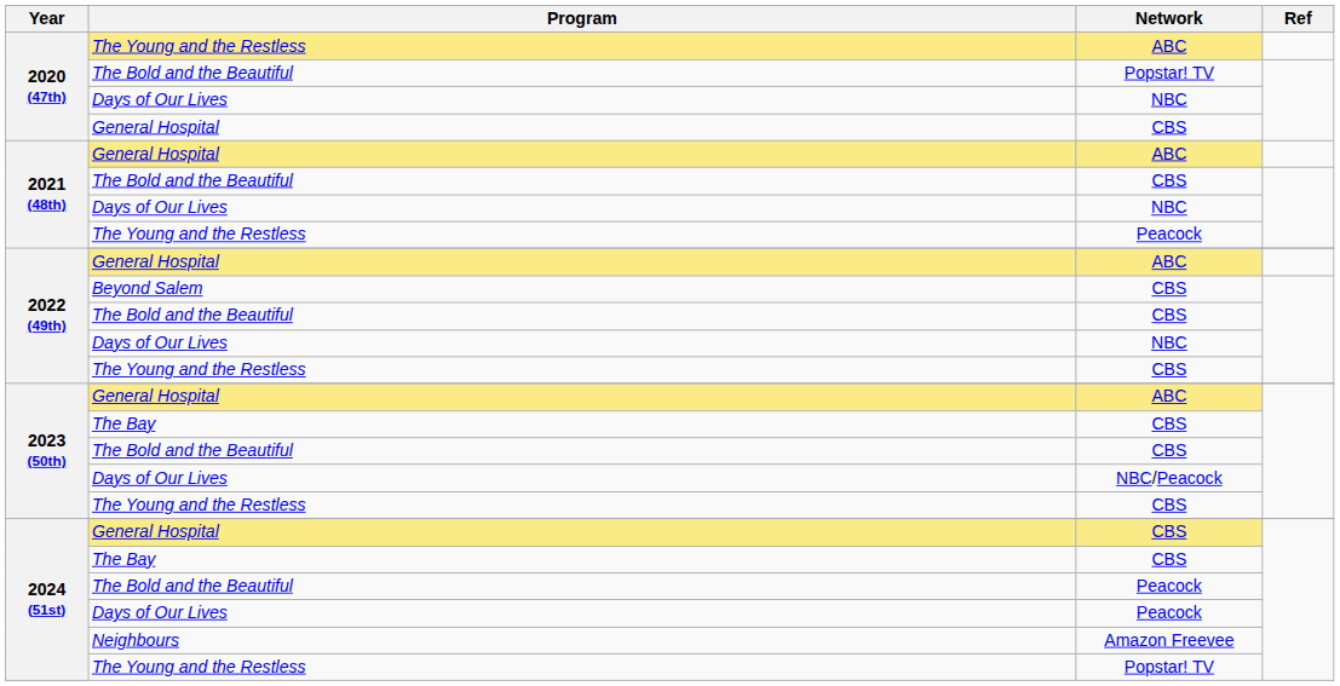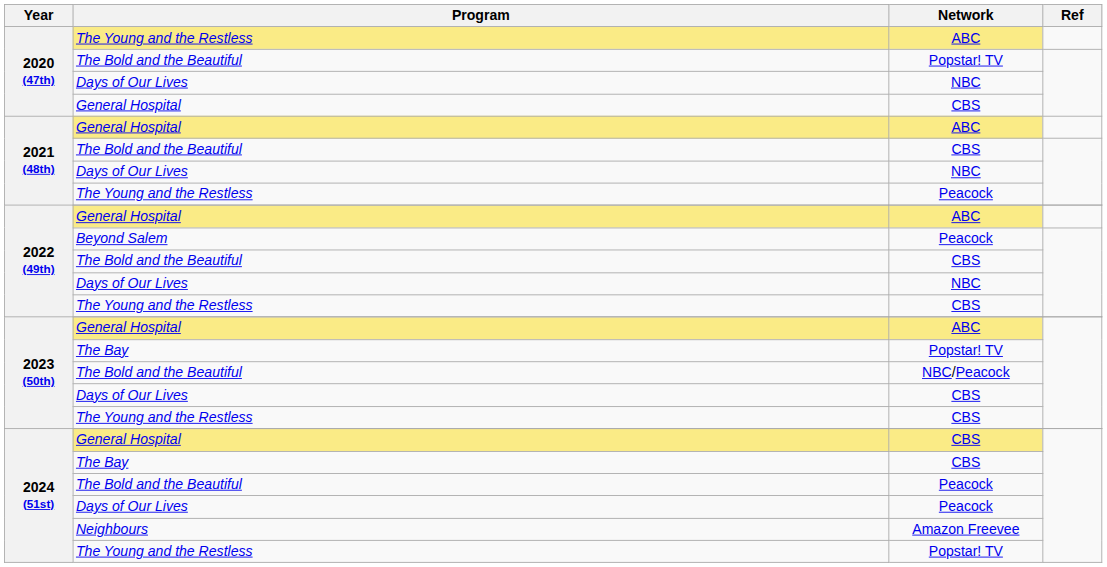 <table class="wikitable sortable" style="text-align:center;">
 <tr style="background:#bebebe;">
 <th scope="col" style="width:1%;">Year</th>
 <th scope="col" style="width:20%;">Program</th>
 <th scope="col" style="width:2%;">Network</th>
 <th scope="col" style="width:1%;" class="unsortable">Ref</th>
 </tr>
 <tr>
 <th scope="row" rowspan=4>2020<br><small><a href='#'>(47th)</a></small></th>
 <td style="background:#FAEB86;text-align:left;"><em><a href='#'>The Young and the Restless</a></em> </td>
 <td style=background:#FAEB86><a href='#'>ABC</a></td>
 <td></td>
 </tr>
 <tr>
 <td style="text-align:left"><em><a href='#'>The Bold and the Beautiful </a></em></td>
 <td><a href='#'>Popstar! TV</a></td>
 <td rowspan=3></td>
 </tr>
 <tr>
 <td style="text-align:left"><em><a href='#'>Days of Our Lives </a></em></td>
 <td><a href='#'>NBC</a></td>
 </tr>
 <tr>
 <td style="text-align:left"><em><a href='#'>General Hospital</a></em></td>
 <td><a href='#'>CBS</a></td>
 </tr>
 <tr>
 <th scope="row" rowspan=4>2021<br><small><a href='#'>(48th)</a></small></th>
 <td style="background:#FAEB86;text-align:left;"><em><a href='#'>General Hospital</a></em>  </td>
 <td style="background:#FAEB86"><a href='#'>ABC</a></td>
 <td></td>
 </tr>
 <tr>
 <td style="text-align:left"><em><a href='#'>The Bold and the Beautiful</a></em></td>
 <td><a href='#'>CBS</a></td>
 <td rowspan=3></td>
 </tr>
 <tr>
 <td style="text-align:left"><em><a href='#'>Days of Our Lives</a></em></td>
 <td><a href='#'>NBC</a></td>
 </tr>
 <tr>
 <td style="text-align:left"><em><a href='#'>The Young and the Restless</a></em></td>
 <td><a href='#'>Peacock</a></td>
 </tr>
 <tr>
 <th scope="row" rowspan=6 style="text-align:center">2022 <br><small><a href='#'>(49th)</a></small></th>
 </tr>
 <tr>
 <td style="background:#FAEB86;text-align:left;"><em><a href='#'>General Hospital</a></em>  </td>
 <td style="background:#FAEB86"><a href='#'>ABC</a></td>
 <td></td>
 </tr>
 <tr>
 <td style="text-align:left"><em><a href='#'>Beyond Salem</a></em></td>
-<td><a href='#'>CBS</a></td>
+<td><a href='#'>Peacock</a></td>
 <td rowspan=4></td>
 </tr>
 <tr>
 <td style="text-align:left"><em><a href='#'>The Bold and the Beautiful </a></em></td>
 <td><a href='#'>CBS</a></td>
 </tr>
 <tr>
 <td style="text-align:left"><em><a href='#'>Days of Our Lives</a></em></td>
 <td><a href='#'>NBC</a></td>
 </tr>
 <tr>
 <td style="text-align:left"><em><a href='#'>The Young and the Restless</a></em></td>
 <td><a href='#'>CBS</a></td>
 </tr>
 <tr>
 <th scope="row" rowspan=6 style="text-align:center">2023 <br><small><a href='#'>(50th)</a></small></th>
 </tr>
 <tr>
 <td style="background:#FAEB86;text-align:left;"><em><a href='#'>General Hospital</a></em>  </td>
 <td style="background:#FAEB86"><a href='#'>ABC</a></td>
 <td rowspan=5></td>
 </tr>
 <tr>
 <td style="text-align:left"><em><a href='#'>The Bay</a></em></td>
-<td><a href='#'>CBS</a></td>
+<td><a href='#'>Popstar! TV</a></td>
 </tr>
 <tr>
 <td style="text-align:left"><em><a href='#'>The Bold and the Beautiful</a></em></td>
-<td><a href='#'>CBS</a></td>
+<td><a href='#'>NBC</a>/<a href='#'>Peacock</a></td>
 </tr>
 <tr>
 <td style="text-align:left"><em><a href='#'>Days of Our Lives</a></em></td>
-<td><a href='#'>NBC</a>/<a href='#'>Peacock</a></td>
+<td><a href='#'>CBS</a></td>
 </tr>
 <tr>
 <td style="text-align:left"><em><a href='#'>The Young and the Restless</a></em></td>
 <td><a href='#'>CBS</a></td>
 </tr>
 <tr>
 <th scope="row" rowspan=7 style="text-align:center">2024 <br><small><a href='#'>(51st)</a></small></th>
 </tr>
 <tr>
 <td style=text-align:left;background:#FAEB86><em><a href='#'>General Hospital</a></em> </td>
 <td style="background:#FAEB86"><a href='#'>CBS</a></td>
 <td rowspan=6></td>
 </tr>
 <tr>
 <td style="text-align:left"><em><a href='#'>The Bay</a></em></td>
 <td><a href='#'>CBS</a></td>
 </tr>
 <tr>
 <td style="text-align:left"><em><a href='#'>The Bold and the Beautiful</a></em></td>
 <td><a href='#'>Peacock</a></td>
 </tr>
 <tr>
 <td style="text-align:left"><em><a href='#'>Days of Our Lives</a></em></td>
 <td><a href='#'>Peacock</a></td>
 </tr>
 <tr>
 <td style="text-align:left"><em><a href='#'>Neighbours</a></em></td>
 <td><a href='#'>Amazon Freevee</a></td>
 </tr>
 <tr>
 <td style="text-align:left"><em><a href='#'>The Young and the Restless</a></em></td>
 <td><a href='#'>Popstar! TV</a></td>
 </tr>
 </table>
